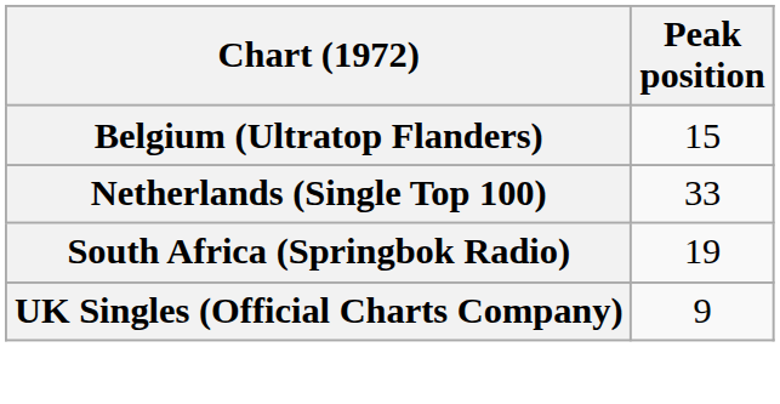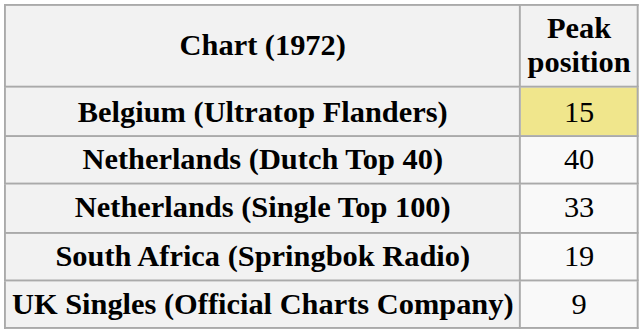 <table class="wikitable sortable plainrowheaders" style="text-align:center">
 <tr>
 <th align="center">Chart (1972)</th>
 <th align="center">Peak<br>position</th>
 </tr>
 <tr>
 <th scope="row">Belgium (Ultratop Flanders)</th>
-<td>15</td>
+<td style="background: khaki;">15</td>
+</tr>
+<tr>
+<th scope="row">Netherlands (Dutch Top 40)</th>
+<td>40</td>
 </tr>
 <tr>
 <th scope="row">Netherlands (Single Top 100)</th>
 <td>33</td>
 </tr>
 <tr>
 <th scope="row">South Africa (Springbok Radio)</th>
 <td>19</td>
 </tr>
 <tr>
 <th scope="row">UK Singles (Official Charts Company)</th>
 <td>9</td>
 </tr>
 </table>
